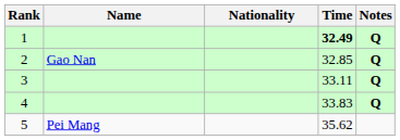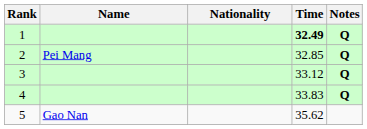 <table class="wikitable sortable" style="text-align:center">
 <tr>
 <th>Rank</th>
 <th style="width:180px">Name</th>
 <th style="width:125px">Nationality</th>
 <th>Time</th>
 <th>Notes</th>
 </tr>
 <tr style="background:#cfc;">
 <td>1</td>
 <td style="text-align:left;"></td>
 <td style="text-align:left;"></td>
 <td><strong>32.49</strong></td>
 <td><strong>Q</strong></td>
 </tr>
 <tr style="background:#cfc;">
 <td>2</td>
-<td style="text-align:left;"><a href='#'>Gao Nan</a></td>
+<td style="text-align:left;"><a href='#'>Pei Mang</a></td>
 <td style="text-align:left;"></td>
 <td>32.85</td>
 <td><strong>Q</strong></td>
 </tr>
 <tr style="background:#cfc;">
 <td>3</td>
 <td style="text-align:left;"></td>
 <td style="text-align:left;"></td>
-<td>33.11</td>
+<td>33.12</td>
 <td><strong>Q</strong></td>
 </tr>
 <tr style="background:#cfc;">
 <td>4</td>
 <td style="text-align:left;"></td>
 <td style="text-align:left;"></td>
 <td>33.83</td>
 <td><strong>Q</strong></td>
 </tr>
 <tr>
 <td>5</td>
-<td style="text-align:left;"><a href='#'>Pei Mang</a></td>
+<td style="text-align:left;"><a href='#'>Gao Nan</a></td>
 <td style="text-align:left;"></td>
 <td>35.62</td>
 <td></td>
 </tr>
 </table>
